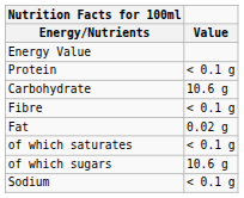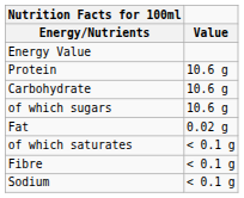 <table class="wikitable">
 <tr>
 <th>Nutrition Facts for 100ml</th>
 </tr>
 <tr>
 <th>Energy/Nutrients</th>
 <th>Value</th>
 </tr>
 <tr>
 <td>Energy Value</td>
 <td></td>
 </tr>
 <tr>
 <td>Protein</td>
-<td>< 0.1 g</td>
+<td>10.6 g</td>
 </tr>
 <tr>
 <td>Carbohydrate</td>
 <td>10.6 g</td>
 </tr>
 <tr>
-<td>Fibre</td>
-<td>< 0.1 g</td>
+<td>of which sugars</td>
+<td>10.6 g</td>
 </tr>
 <tr>
 <td>Fat</td>
 <td>0.02 g</td>
 </tr>
 <tr>
 <td>of which saturates</td>
 <td>< 0.1 g</td>
 </tr>
 <tr>
-<td>of which sugars</td>
-<td>10.6 g</td>
+<td>Fibre</td>
+<td>< 0.1 g</td>
 </tr>
 <tr>
 <td>Sodium</td>
 <td>< 0.1 g</td>
 </tr>
 </table>
